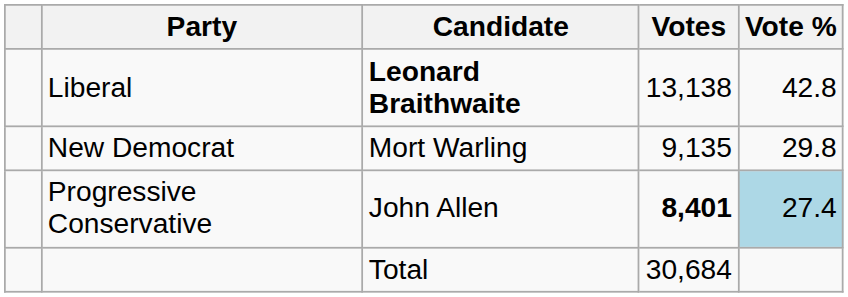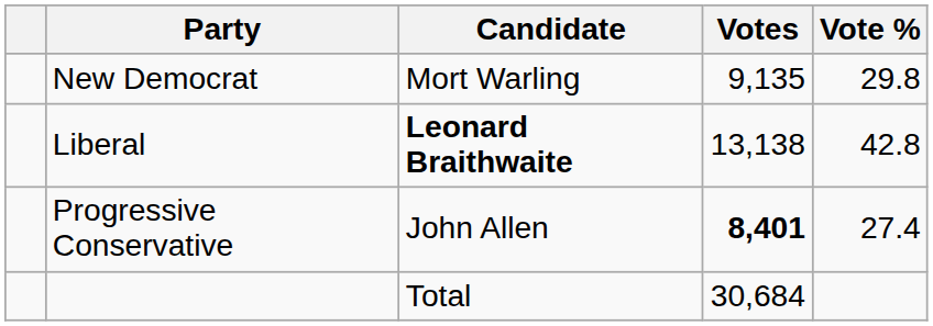 <table class="wikitable">
 <tr>
 <th></th>
 <th scope="col" width="175">Party</th>
 <th scope="col" width="150">Candidate</th>
 <th>Votes</th>
 <th>Vote %</th>
 </tr>
 <tr>
 <td>   </td>
+<td>New Democrat</td>
+<td>Mort Warling</td>
+<td align=right>9,135</td>
+<td align=right>29.8</td>
+</tr>
+<tr>
+<td>   </td>
 <td>Liberal</td>
 <td><strong>Leonard Braithwaite</strong></td>
 <td align=right>13,138</td>
 <td align=right>42.8</td>
-</tr>
-<tr>
-<td>   </td>
-<td>New Democrat</td>
-<td>Mort Warling</td>
-<td align=right>9,135</td>
-<td align=right>29.8</td>
 </tr>
 <tr |>
 <td>   </td>
 <td>Progressive Conservative</td>
 <td>John Allen</td>
 <td align=right><strong>8,401</strong></td>
-<td align=right style="background: lightblue;">27.4</td>
+<td align=right>27.4</td>
 </tr>
 <tr>
 <td></td>
 <td></td>
 <td>Total</td>
 <td align=right>30,684</td>
 <td></td>
 </tr>
 </table>
